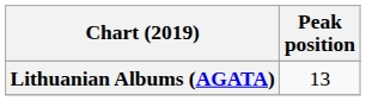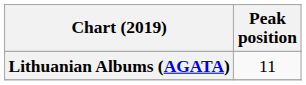 <table class="wikitable sortable plainrowheaders" style="text-align:center">
 <tr>
 <th scope="col">Chart (2019)</th>
 <th scope="col">Peak<br>position</th>
 </tr>
 <tr>
 </tr>
 <tr>
 <th scope="row">Lithuanian Albums (<a href='#'>AGATA</a>)</th>
-<td>13</td>
+<td>11</td>
 </tr>
 <tr>
 </tr>
 </table>
